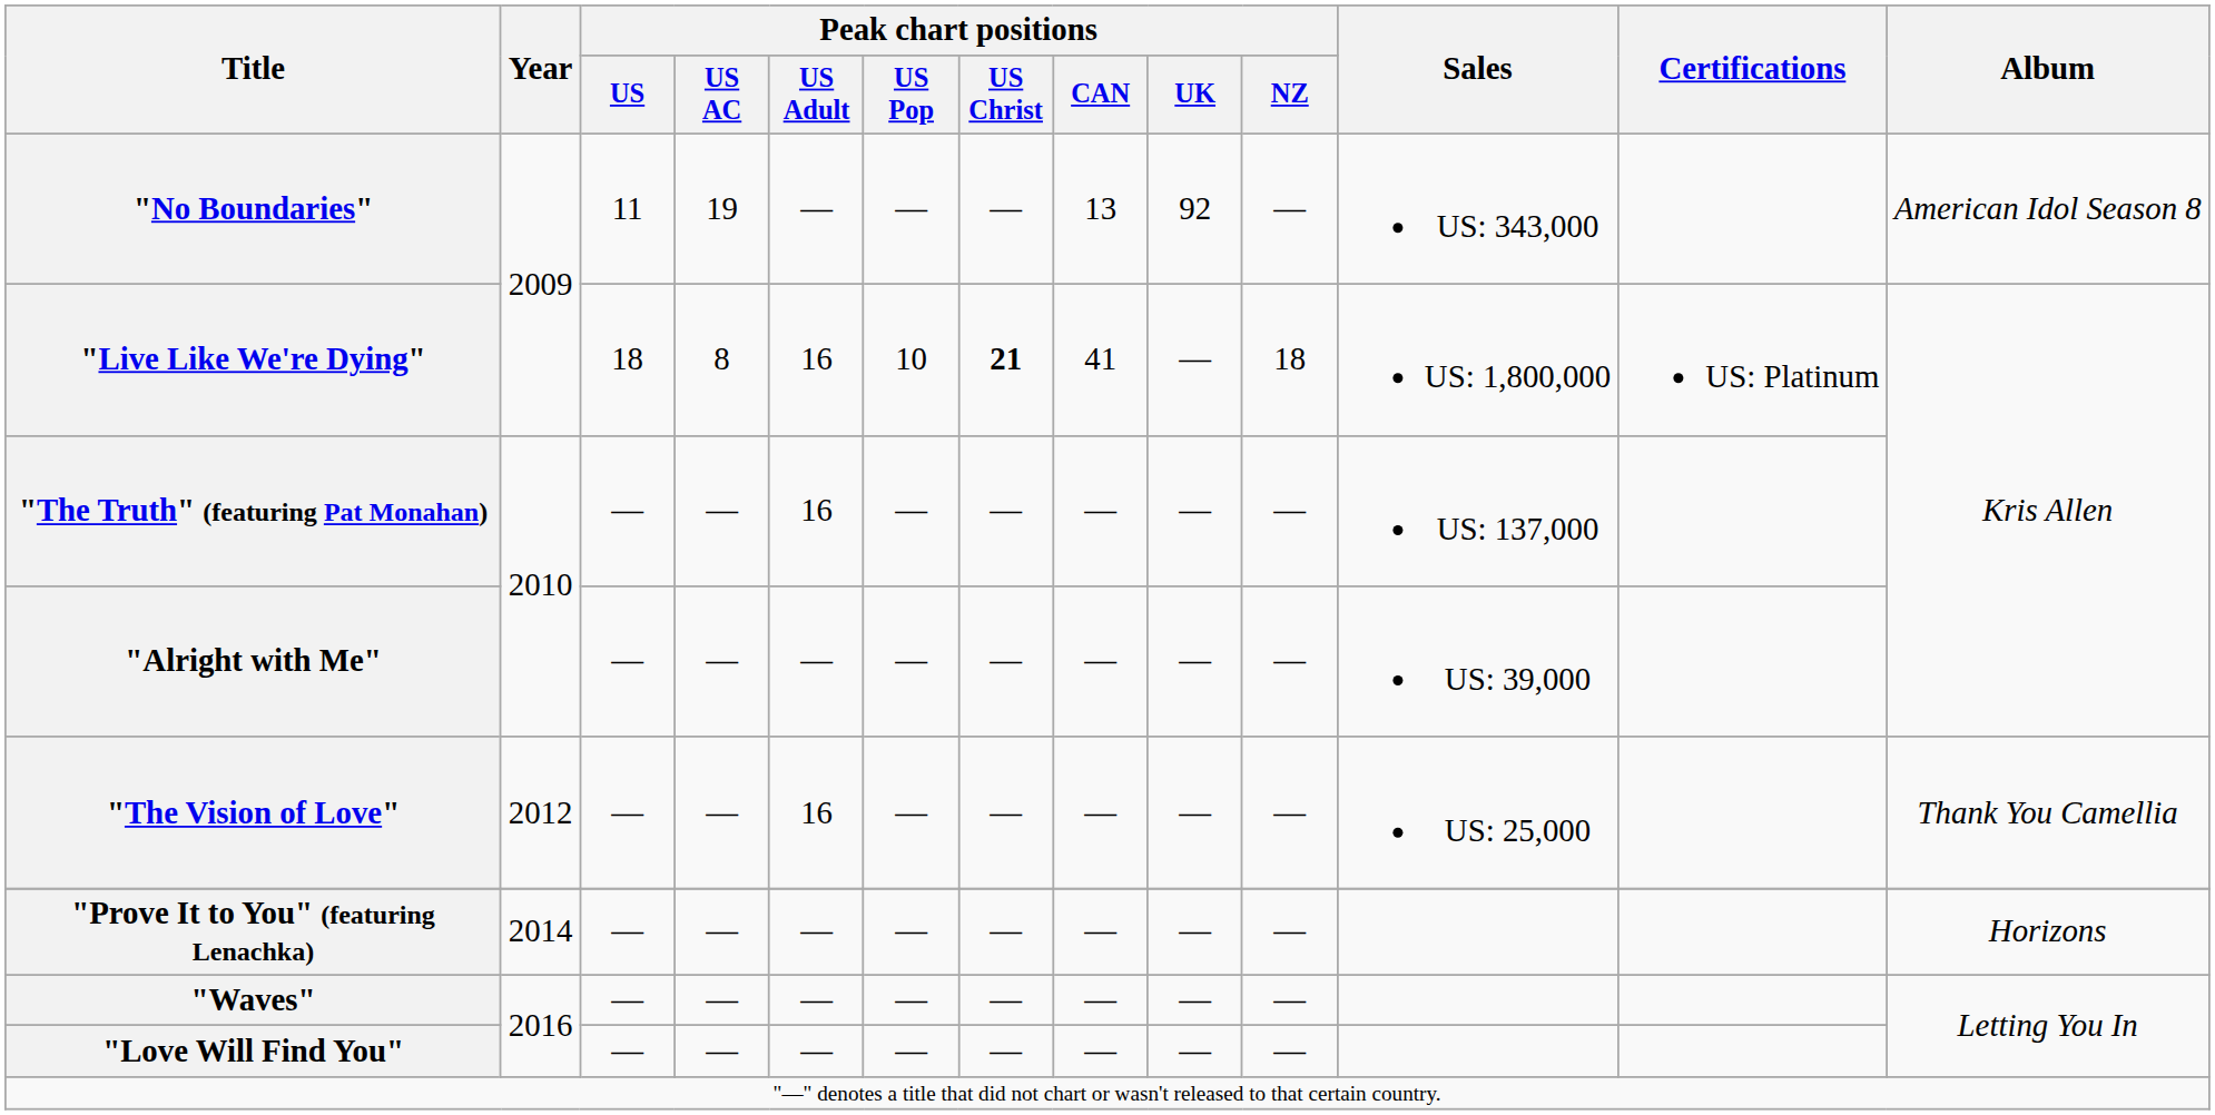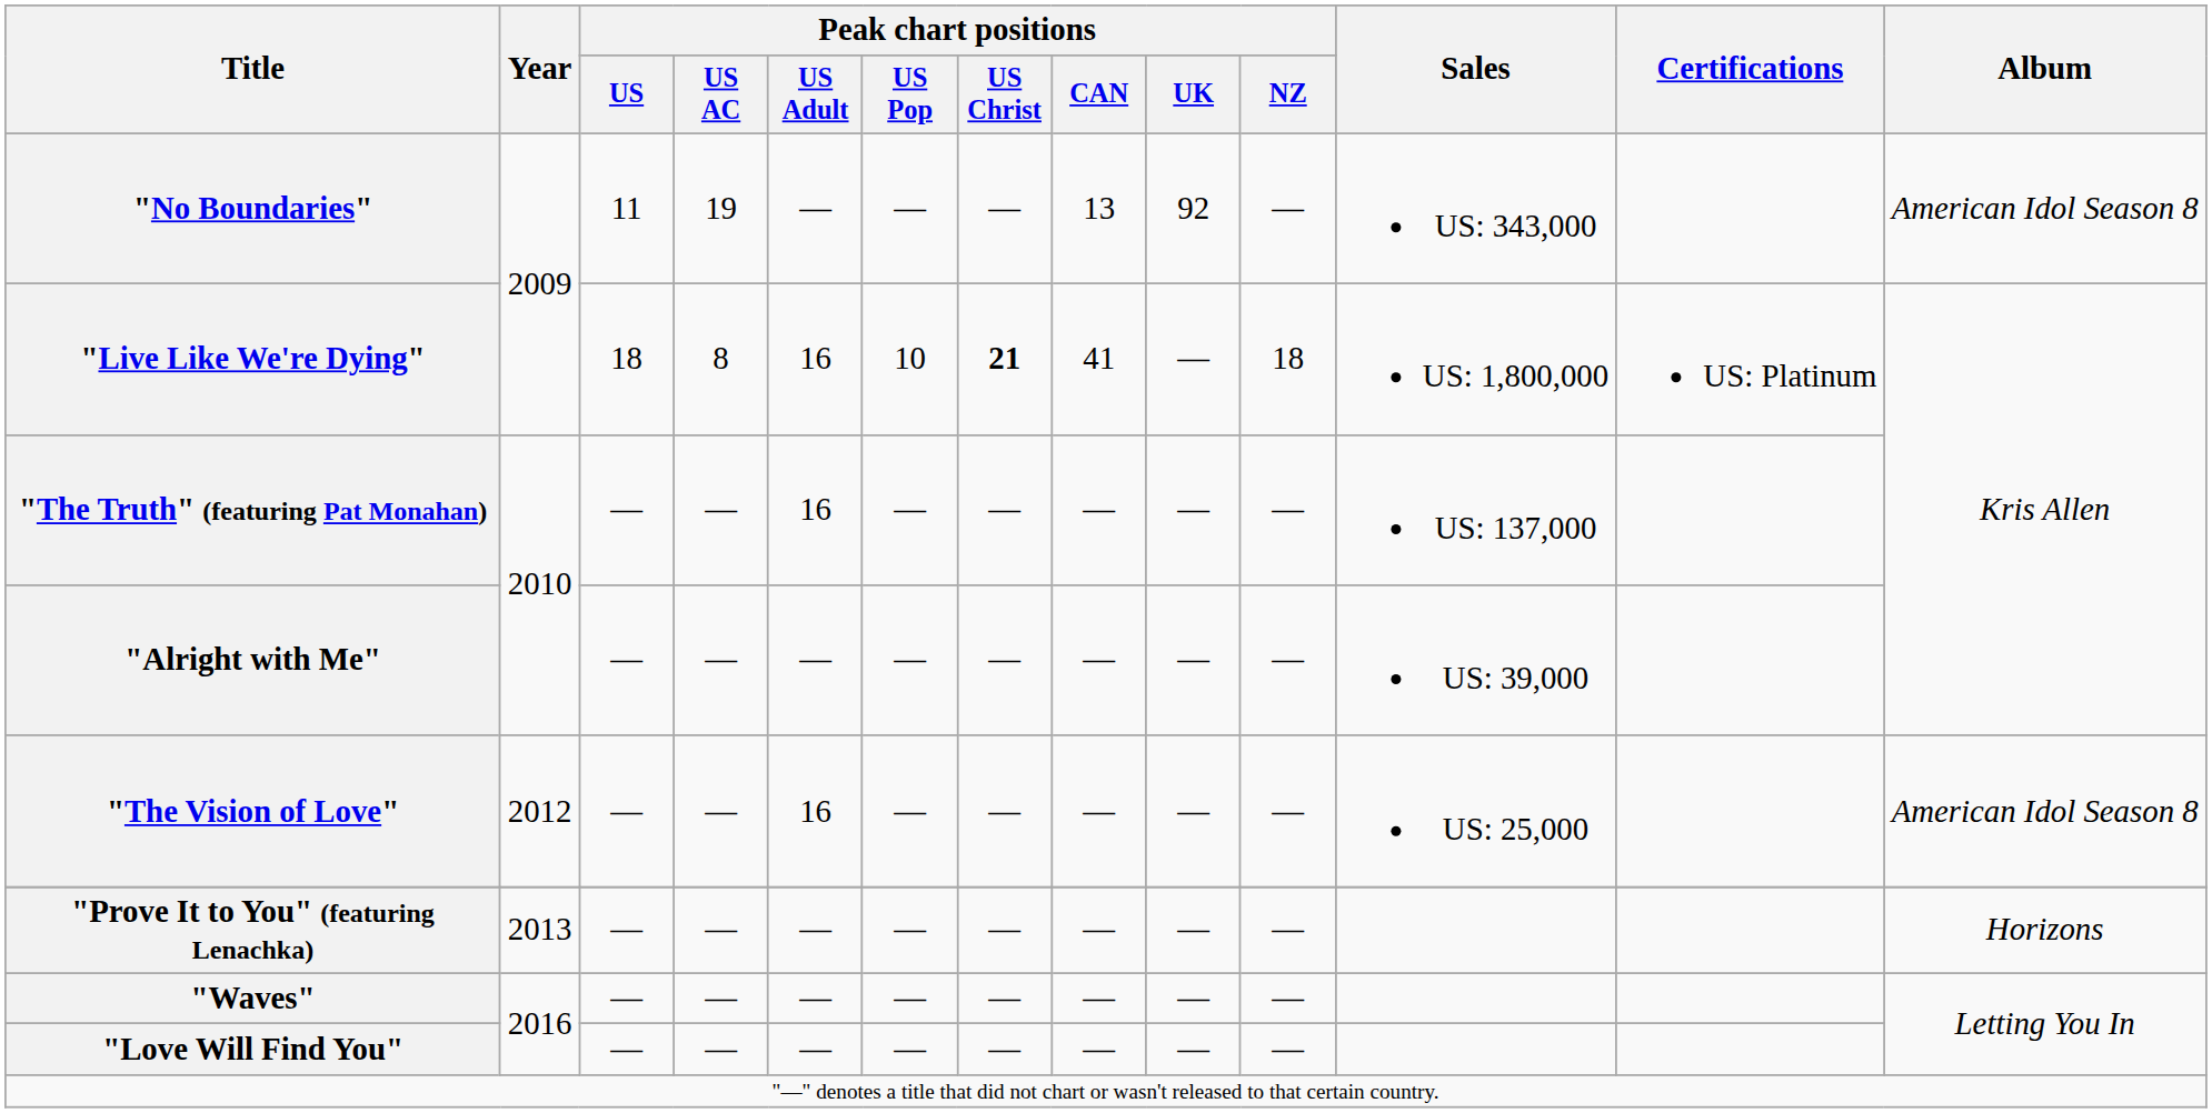 <table class="wikitable plainrowheaders" style="text-align:center;">
 <tr>
 <th scope="col" rowspan="2" style="width:15em;">Title</th>
 <th scope="col" rowspan="2">Year</th>
 <th scope="col" colspan="8">Peak chart positions</th>
 <th scope="col" rowspan="2">Sales</th>
 <th scope="col" rowspan="2"><a href='#'>Certifications</a></th>
 <th scope="col" rowspan="2">Album</th>
 </tr>
 <tr>
 <th scope="col" style="width:3em;font-size:85%;"><a href='#'>US</a><br></th>
 <th scope="col" style="width:3em;font-size:85%;"><a href='#'>US<br>AC</a><br></th>
 <th scope="col" style="width:3em;font-size:85%;"><a href='#'>US<br>Adult</a><br></th>
 <th scope="col" style="width:3em;font-size:85%;"><a href='#'>US<br>Pop</a><br></th>
 <th scope="col" style="width:3em;font-size:85%;"><a href='#'>US<br>Christ</a><br></th>
 <th scope="col" style="width:3em;font-size:85%;"><a href='#'>CAN</a><br></th>
 <th scope="col" style="width:3em;font-size:85%;"><a href='#'>UK</a><br></th>
 <th scope="col" style="width:3em;font-size:85%;"><a href='#'>NZ</a><br></th>
 </tr>
 <tr>
 <th scope="row">"<a href='#'>No Boundaries</a>"</th>
 <td rowspan="2">2009</td>
 <td>11</td>
 <td>19</td>
 <td>—</td>
 <td>—</td>
 <td>—</td>
 <td>13</td>
 <td>92</td>
 <td>—</td>
 <td><br><ul><li>US: 343,000</li></ul></td>
 <td></td>
 <td><em>American Idol Season 8</em></td>
 </tr>
 <tr>
 <th scope="row">"<a href='#'>Live Like We're Dying</a>"</th>
 <td>18</td>
 <td>8</td>
 <td>16</td>
 <td>10</td>
 <td><strong>21</strong></td>
 <td>41</td>
 <td>—</td>
 <td>18</td>
 <td><br><ul><li>US: 1,800,000</li></ul></td>
 <td><br><ul><li>US: Platinum</li></ul></td>
 <td rowspan="3"><em>Kris Allen</em></td>
 </tr>
 <tr>
 <th scope="row">"<a href='#'>The Truth</a>" <small>(featuring <a href='#'>Pat Monahan</a>)</small></th>
 <td rowspan=2 align="left">2010</td>
 <td>—</td>
 <td>—</td>
 <td>16</td>
 <td>—</td>
 <td>—</td>
 <td>—</td>
 <td>—</td>
 <td>—</td>
 <td><br><ul><li>US: 137,000</li></ul></td>
 <td></td>
 </tr>
 <tr>
 <th scope="row">"Alright with Me"</th>
 <td>—</td>
 <td>—</td>
 <td>—</td>
 <td>—</td>
 <td>—</td>
 <td>—</td>
 <td>—</td>
 <td>—</td>
 <td><br><ul><li>US: 39,000</li></ul></td>
 <td></td>
 </tr>
 <tr>
 <th scope="row">"<a href='#'>The Vision of Love</a>"</th>
 <td rowspan="1">2012</td>
 <td>—</td>
 <td>—</td>
 <td>16</td>
 <td>—</td>
 <td>—</td>
 <td>—</td>
 <td>—</td>
 <td>—</td>
 <td><br><ul><li>US: 25,000</li></ul></td>
 <td></td>
-<td rowspan="1"><em>Thank You Camellia</em></td>
+<td><em>American Idol Season 8</em></td>
 </tr>
 <tr>
 </tr>
 <tr>
 <th scope="row">"Prove It to You" <small>(featuring Lenachka)</small></th>
-<td>2014</td>
+<td>2013</td>
 <td>—</td>
 <td>—</td>
 <td>—</td>
 <td>—</td>
 <td>—</td>
 <td>—</td>
 <td>—</td>
 <td>—</td>
 <td></td>
 <td></td>
 <td><em>Horizons</em></td>
 </tr>
 <tr>
 <th scope="row">"Waves"</th>
 <td rowspan="2">2016</td>
 <td>—</td>
 <td>—</td>
 <td>—</td>
 <td>—</td>
 <td>—</td>
 <td>—</td>
 <td>—</td>
 <td>—</td>
 <td></td>
 <td></td>
 <td rowspan="2"><em>Letting You In</em></td>
 </tr>
 <tr>
 <th scope="row">"Love Will Find You"</th>
 <td>—</td>
 <td>—</td>
 <td>—</td>
 <td>—</td>
 <td>—</td>
 <td>—</td>
 <td>—</td>
 <td>—</td>
 <td></td>
 <td></td>
 </tr>
 <tr>
 <td colspan="14" style="font-size:8pt">"—" denotes a title that did not chart or wasn't released to that certain country.</td>
 </tr>
 </table>
